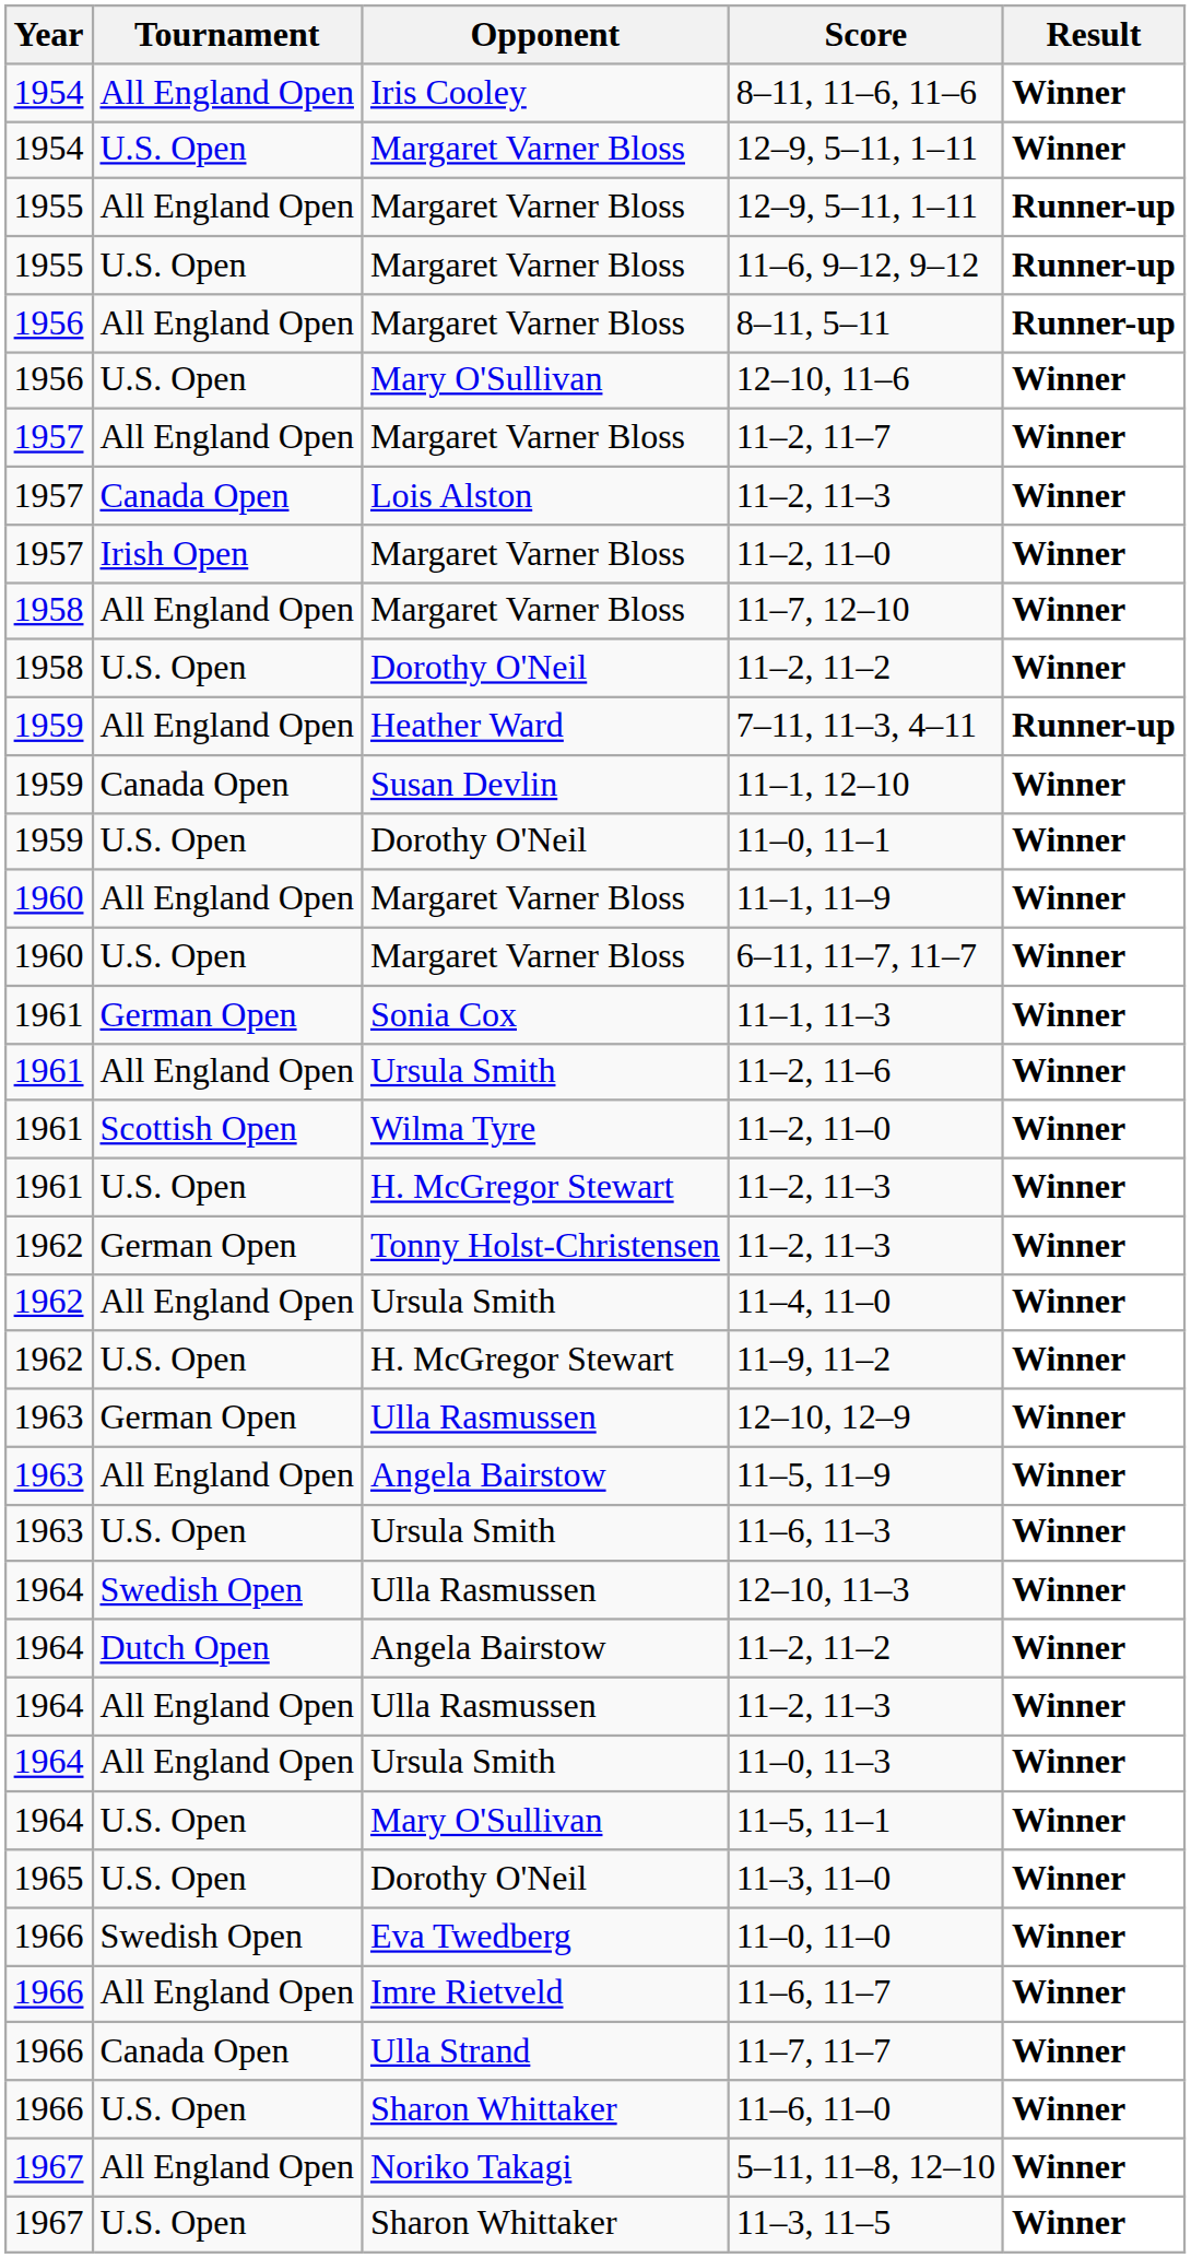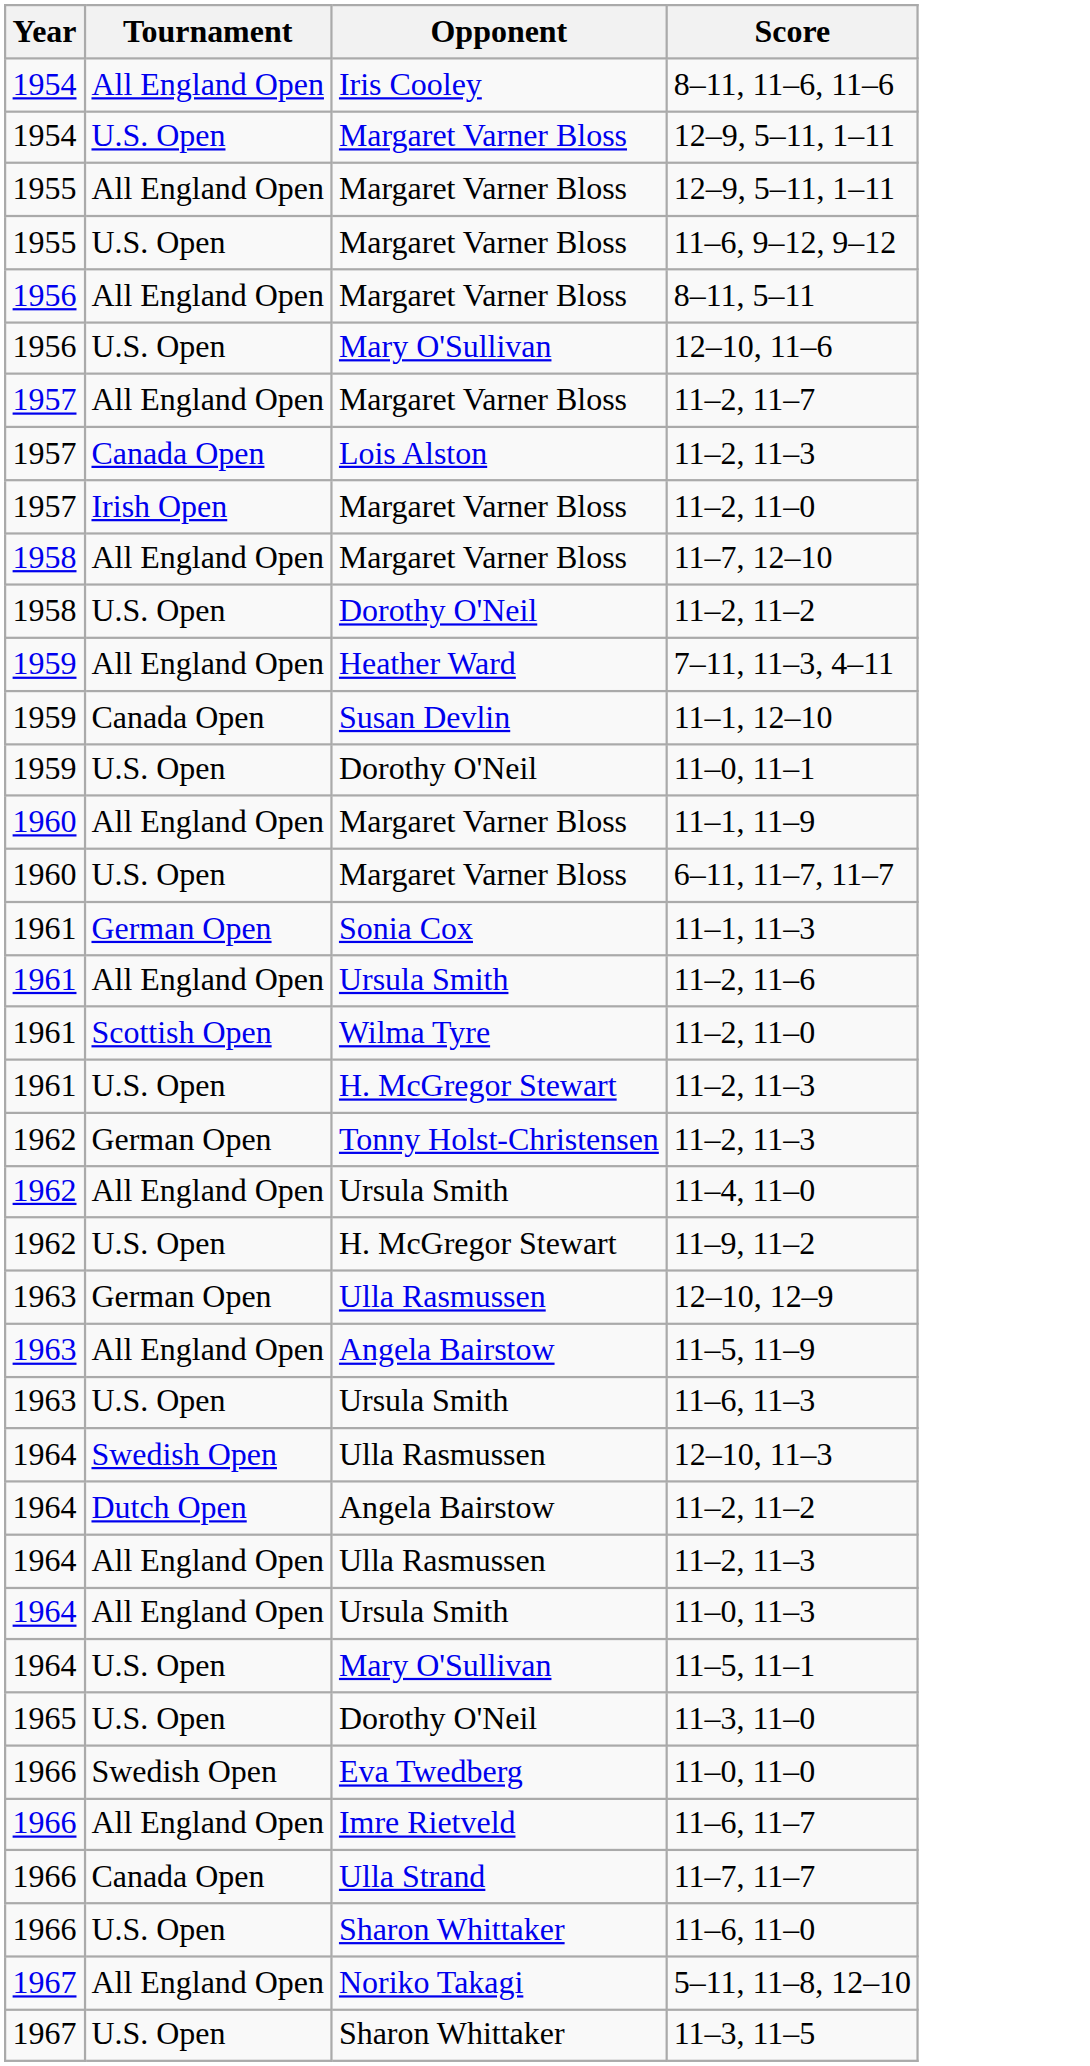 <table class="sortable wikitable" style="font-size:90%;">
 <tr>
 <th>Year</th>
 <th>Tournament</th>
 <th>Opponent</th>
 <th>Score</th>
-<th>Result</th>
 </tr>
 <tr>
 <td align="center"><a href='#'>1954</a></td>
 <td align="left"><a href='#'>All England Open</a></td>
 <td align="left"> <a href='#'>Iris Cooley</a></td>
 <td align="left">8–11, 11–6, 11–6</td>
-<td style="text-align:left; background:white"> <strong>Winner</strong></td>
 </tr>
 <tr>
 <td align="center">1954</td>
 <td align="left"><a href='#'>U.S. Open</a></td>
 <td align="left"> <a href='#'>Margaret Varner Bloss</a></td>
 <td align="left">12–9, 5–11, 1–11</td>
-<td style="text-align:left; background:white"> <strong>Winner</strong></td>
 </tr>
 <tr>
 <td align="center">1955</td>
 <td align="left">All England Open</td>
 <td align="left"> Margaret Varner Bloss</td>
 <td align="left">12–9, 5–11, 1–11</td>
-<td style="text-align:left; background:white"> <strong>Runner-up</strong></td>
 </tr>
 <tr>
 <td align="center">1955</td>
 <td align="left">U.S. Open</td>
 <td align="left"> Margaret Varner Bloss</td>
 <td align="left">11–6, 9–12, 9–12</td>
-<td style="text-align:left; background:white"> <strong>Runner-up</strong></td>
 </tr>
 <tr>
 <td align="center"><a href='#'>1956</a></td>
 <td align="left">All England Open</td>
 <td align="left"> Margaret Varner Bloss</td>
 <td align="left">8–11, 5–11</td>
-<td style="text-align:left; background:white"> <strong>Runner-up</strong></td>
 </tr>
 <tr>
 <td align="center">1956</td>
 <td align="left">U.S. Open</td>
 <td align="left"> <a href='#'>Mary O'Sullivan</a></td>
 <td align="left">12–10, 11–6</td>
-<td style="text-align:left; background:white"> <strong>Winner</strong></td>
 </tr>
 <tr>
 <td align="center"><a href='#'>1957</a></td>
 <td align="left">All England Open</td>
 <td align="left"> Margaret Varner Bloss</td>
 <td align="left">11–2, 11–7</td>
-<td style="text-align:left; background:white"> <strong>Winner</strong></td>
 </tr>
 <tr>
 <td align="center">1957</td>
 <td align="left"><a href='#'>Canada Open</a></td>
 <td align="left"> <a href='#'>Lois Alston</a></td>
 <td align="left">11–2, 11–3</td>
-<td style="text-align:left; background:white"> <strong>Winner</strong></td>
 </tr>
 <tr>
 <td align="center">1957</td>
 <td align="left"><a href='#'>Irish Open</a></td>
 <td align="left"> Margaret Varner Bloss</td>
 <td align="left">11–2, 11–0</td>
-<td style="text-align:left; background:white"> <strong>Winner</strong></td>
 </tr>
 <tr>
 <td align="center"><a href='#'>1958</a></td>
 <td align="left">All England Open</td>
 <td align="left"> Margaret Varner Bloss</td>
 <td align="left">11–7, 12–10</td>
-<td style="text-align:left; background:white"> <strong>Winner</strong></td>
 </tr>
 <tr>
 <td align="center">1958</td>
 <td align="left">U.S. Open</td>
 <td align="left"> <a href='#'>Dorothy O'Neil</a></td>
 <td align="left">11–2, 11–2</td>
-<td style="text-align:left; background:white"> <strong>Winner</strong></td>
 </tr>
 <tr>
 <td align="center"><a href='#'>1959</a></td>
 <td align="left">All England Open</td>
 <td align="left"> <a href='#'>Heather Ward</a></td>
 <td align="left">7–11, 11–3, 4–11</td>
-<td style="text-align:left; background:white"> <strong>Runner-up</strong></td>
 </tr>
 <tr>
 <td align="center">1959</td>
 <td align="left">Canada Open</td>
 <td align="left"> <a href='#'>Susan Devlin</a></td>
 <td align="left">11–1, 12–10</td>
-<td style="text-align:left; background:white"> <strong>Winner</strong></td>
 </tr>
 <tr>
 <td align="center">1959</td>
 <td align="left">U.S. Open</td>
 <td align="left"> Dorothy O'Neil</td>
 <td align="left">11–0, 11–1</td>
-<td style="text-align:left; background:white"> <strong>Winner</strong></td>
 </tr>
 <tr>
 <td align="center"><a href='#'>1960</a></td>
 <td align="left">All England Open</td>
 <td align="left"> Margaret Varner Bloss</td>
 <td align="left">11–1, 11–9</td>
-<td style="text-align:left; background:white"> <strong>Winner</strong></td>
 </tr>
 <tr>
 <td align="center">1960</td>
 <td align="left">U.S. Open</td>
 <td align="left"> Margaret Varner Bloss</td>
 <td align="left">6–11, 11–7, 11–7</td>
-<td style="text-align:left; background:white"> <strong>Winner</strong></td>
 </tr>
 <tr>
 <td align="center">1961</td>
 <td align="left"><a href='#'>German Open</a></td>
 <td align="left"> <a href='#'>Sonia Cox</a></td>
 <td align="left">11–1, 11–3</td>
-<td style="text-align:left; background:white"> <strong>Winner</strong></td>
 </tr>
 <tr>
 <td align="center"><a href='#'>1961</a></td>
 <td align="left">All England Open</td>
 <td align="left"> <a href='#'>Ursula Smith</a></td>
 <td align="left">11–2, 11–6</td>
-<td style="text-align:left; background:white"> <strong>Winner</strong></td>
 </tr>
 <tr>
 <td align="center">1961</td>
 <td align="left"><a href='#'>Scottish Open</a></td>
 <td align="left"> <a href='#'>Wilma Tyre</a></td>
 <td align="left">11–2, 11–0</td>
-<td style="text-align:left; background:white"> <strong>Winner</strong></td>
 </tr>
 <tr>
 <td align="center">1961</td>
 <td align="left">U.S. Open</td>
 <td align="left"> <a href='#'>H. McGregor Stewart</a></td>
 <td align="left">11–2, 11–3</td>
-<td style="text-align:left; background:white"> <strong>Winner</strong></td>
 </tr>
 <tr>
 <td align="center">1962</td>
 <td align="left">German Open</td>
 <td align="left"> <a href='#'>Tonny Holst-Christensen</a></td>
 <td align="left">11–2, 11–3</td>
-<td style="text-align:left; background:white"> <strong>Winner</strong></td>
 </tr>
 <tr>
 <td align="center"><a href='#'>1962</a></td>
 <td align="left">All England Open</td>
 <td align="left"> Ursula Smith</td>
 <td align="left">11–4, 11–0</td>
-<td style="text-align:left; background:white"> <strong>Winner</strong></td>
 </tr>
 <tr>
 <td align="center">1962</td>
 <td align="left">U.S. Open</td>
 <td align="left"> H. McGregor Stewart</td>
 <td align="left">11–9, 11–2</td>
-<td style="text-align:left; background:white"> <strong>Winner</strong></td>
 </tr>
 <tr>
 <td align="center">1963</td>
 <td align="left">German Open</td>
 <td align="left"> <a href='#'>Ulla Rasmussen</a></td>
 <td align="left">12–10, 12–9</td>
-<td style="text-align:left; background:white"> <strong>Winner</strong></td>
 </tr>
 <tr>
 <td align="center"><a href='#'>1963</a></td>
 <td align="left">All England Open</td>
 <td align="left"> <a href='#'>Angela Bairstow</a></td>
 <td align="left">11–5, 11–9</td>
-<td style="text-align:left; background:white"> <strong>Winner</strong></td>
 </tr>
 <tr>
 <td align="center">1963</td>
 <td align="left">U.S. Open</td>
 <td align="left"> Ursula Smith</td>
 <td align="left">11–6, 11–3</td>
-<td style="text-align:left; background:white"> <strong>Winner</strong></td>
 </tr>
 <tr>
 <td align="center">1964</td>
 <td align="left"><a href='#'>Swedish Open</a></td>
 <td align="left"> Ulla Rasmussen</td>
 <td align="left">12–10, 11–3</td>
-<td style="text-align:left; background:white"> <strong>Winner</strong></td>
 </tr>
 <tr>
 <td align="center">1964</td>
 <td align="left"><a href='#'>Dutch Open</a></td>
 <td align="left"> Angela Bairstow</td>
 <td align="left">11–2, 11–2</td>
-<td style="text-align:left; background:white"> <strong>Winner</strong></td>
 </tr>
 <tr>
 <td align="center">1964</td>
 <td align="left">All England Open</td>
 <td align="left"> Ulla Rasmussen</td>
 <td align="left">11–2, 11–3</td>
-<td style="text-align:left; background:white"> <strong>Winner</strong></td>
 </tr>
 <tr>
 <td align="center"><a href='#'>1964</a></td>
 <td align="left">All England Open</td>
 <td align="left"> Ursula Smith</td>
 <td align="left">11–0, 11–3</td>
-<td style="text-align:left; background:white"> <strong>Winner</strong></td>
 </tr>
 <tr>
 <td align="center">1964</td>
 <td align="left">U.S. Open</td>
 <td align="left"> <a href='#'>Mary O'Sullivan</a></td>
 <td align="left">11–5, 11–1</td>
-<td style="text-align:left; background:white"> <strong>Winner</strong></td>
 </tr>
 <tr>
 <td align="center">1965</td>
 <td align="left">U.S. Open</td>
 <td align="left"> Dorothy O'Neil</td>
 <td align="left">11–3, 11–0</td>
-<td style="text-align:left; background:white"> <strong>Winner</strong></td>
 </tr>
 <tr>
 <td align="center">1966</td>
 <td align="left">Swedish Open</td>
 <td align="left"> <a href='#'>Eva Twedberg</a></td>
 <td align="left">11–0, 11–0</td>
-<td style="text-align:left; background:white"> <strong>Winner</strong></td>
 </tr>
 <tr>
 <td align="center"><a href='#'>1966</a></td>
 <td align="left">All England Open</td>
 <td align="left"> <a href='#'>Imre Rietveld</a></td>
 <td align="left">11–6, 11–7</td>
-<td style="text-align:left; background:white"> <strong>Winner</strong></td>
 </tr>
 <tr>
 <td align="center">1966</td>
 <td align="left">Canada Open</td>
 <td align="left"> <a href='#'>Ulla Strand</a></td>
 <td align="left">11–7, 11–7</td>
-<td style="text-align:left; background:white"> <strong>Winner</strong></td>
 </tr>
 <tr>
 <td align="center">1966</td>
 <td align="left">U.S. Open</td>
 <td align="left"> <a href='#'>Sharon Whittaker</a></td>
 <td align="left">11–6, 11–0</td>
-<td style="text-align:left; background:white"> <strong>Winner</strong></td>
 </tr>
 <tr>
 <td align="center"><a href='#'>1967</a></td>
 <td align="left">All England Open</td>
 <td align="left"> <a href='#'>Noriko Takagi</a></td>
 <td align="left">5–11, 11–8, 12–10</td>
-<td style="text-align:left; background:white"> <strong>Winner</strong></td>
 </tr>
 <tr>
 <td align="center">1967</td>
 <td align="left">U.S. Open</td>
 <td align="left"> Sharon Whittaker</td>
 <td align="left">11–3, 11–5</td>
-<td style="text-align:left; background:white"> <strong>Winner</strong></td>
 </tr>
 </table>
